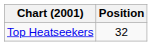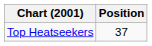 <table class="wikitable" border="1">
 <tr>
 <th>Chart (2001)</th>
 <th>Position</th>
 </tr>
 <tr>
 <td><a href='#'>Top Heatseekers</a></td>
-<td align="center">32</td>
+<td align="center">37</td>
 </tr>
 </table>
